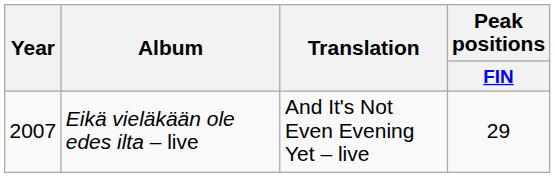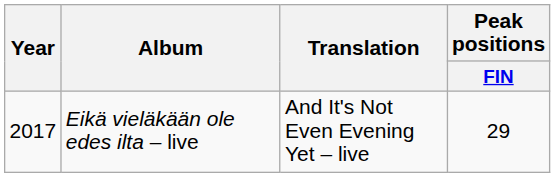 <table class="wikitable">
 <tr>
 <th align="center" rowspan="2" width="10">Year</th>
 <th align="center" rowspan="2" width="160">Album</th>
 <th align="center" rowspan="2" width="120">Translation</th>
 <th align="center" colspan="1" width="20">Peak positions</th>
 </tr>
 <tr>
 <th scope="col" style="width:3em;font-size:90%;"><a href='#'>FIN</a><br></th>
 </tr>
 <tr>
-<td style="text-align:center;">2007</td>
+<td style="text-align:center;">2017</td>
 <td><em>Eikä vieläkään ole edes ilta</em> – live</td>
 <td>And It's Not Even Evening Yet – live</td>
 <td style="text-align:center;">29</td>
 </tr>
 </table>
